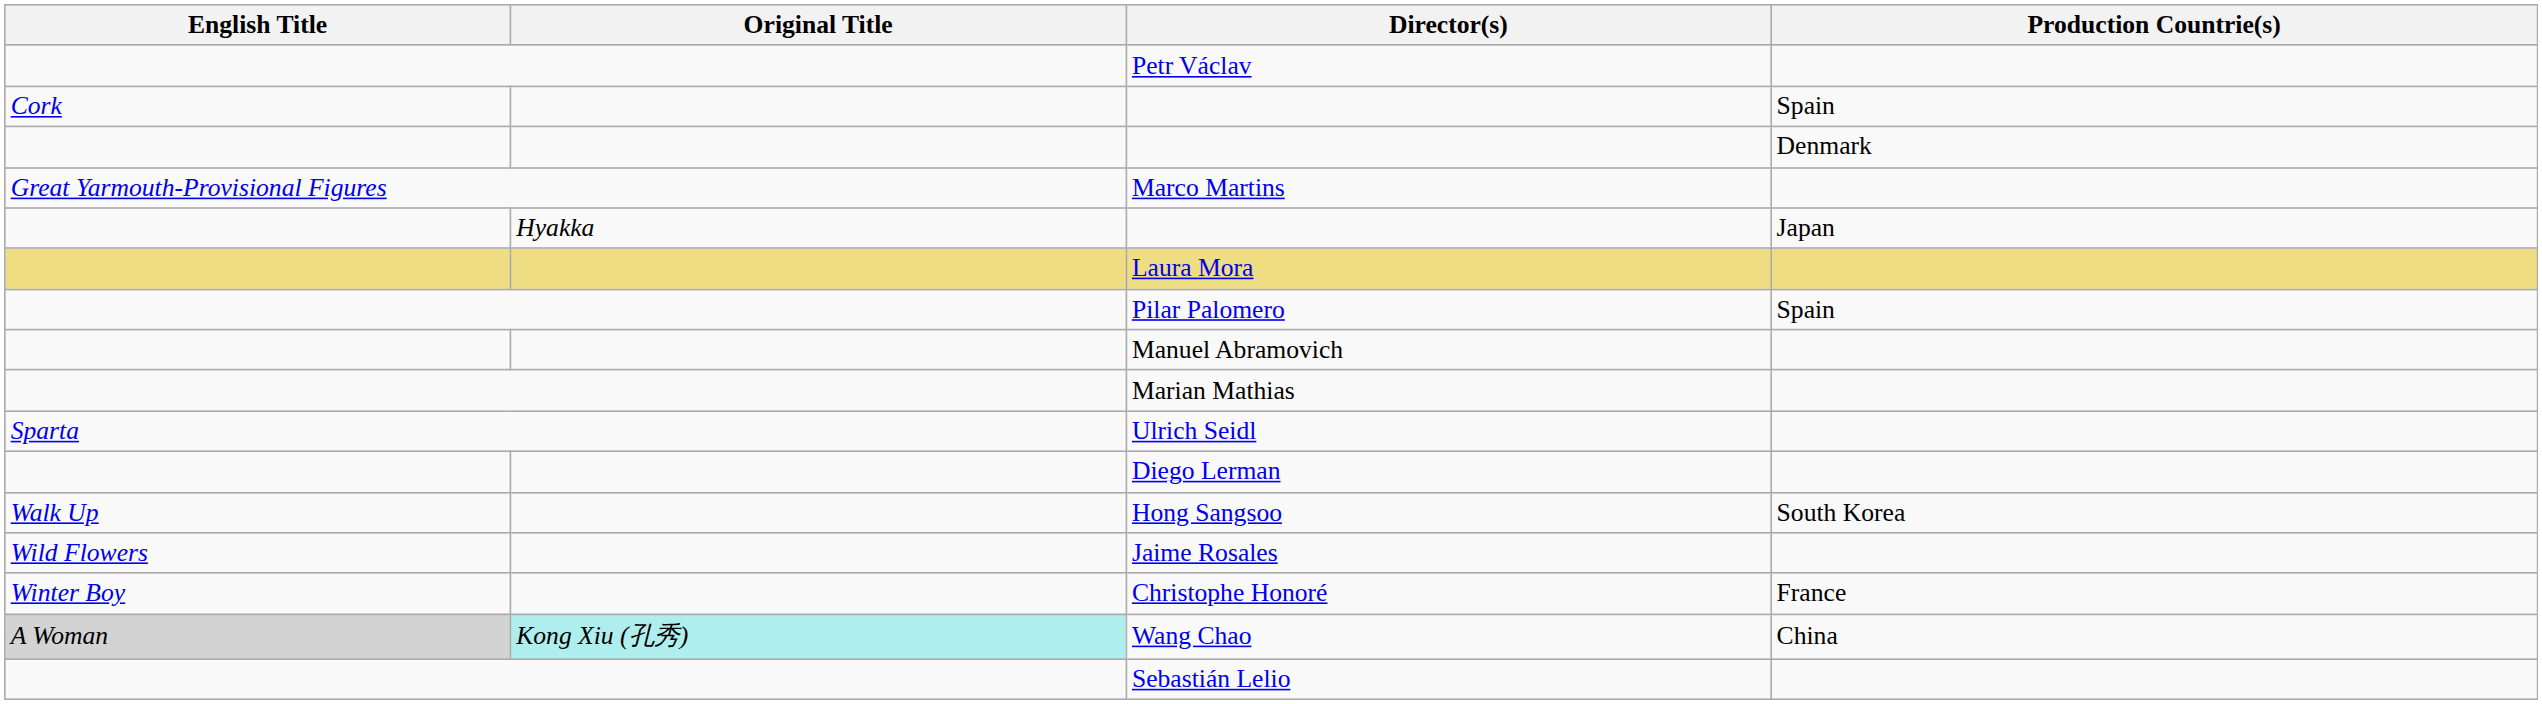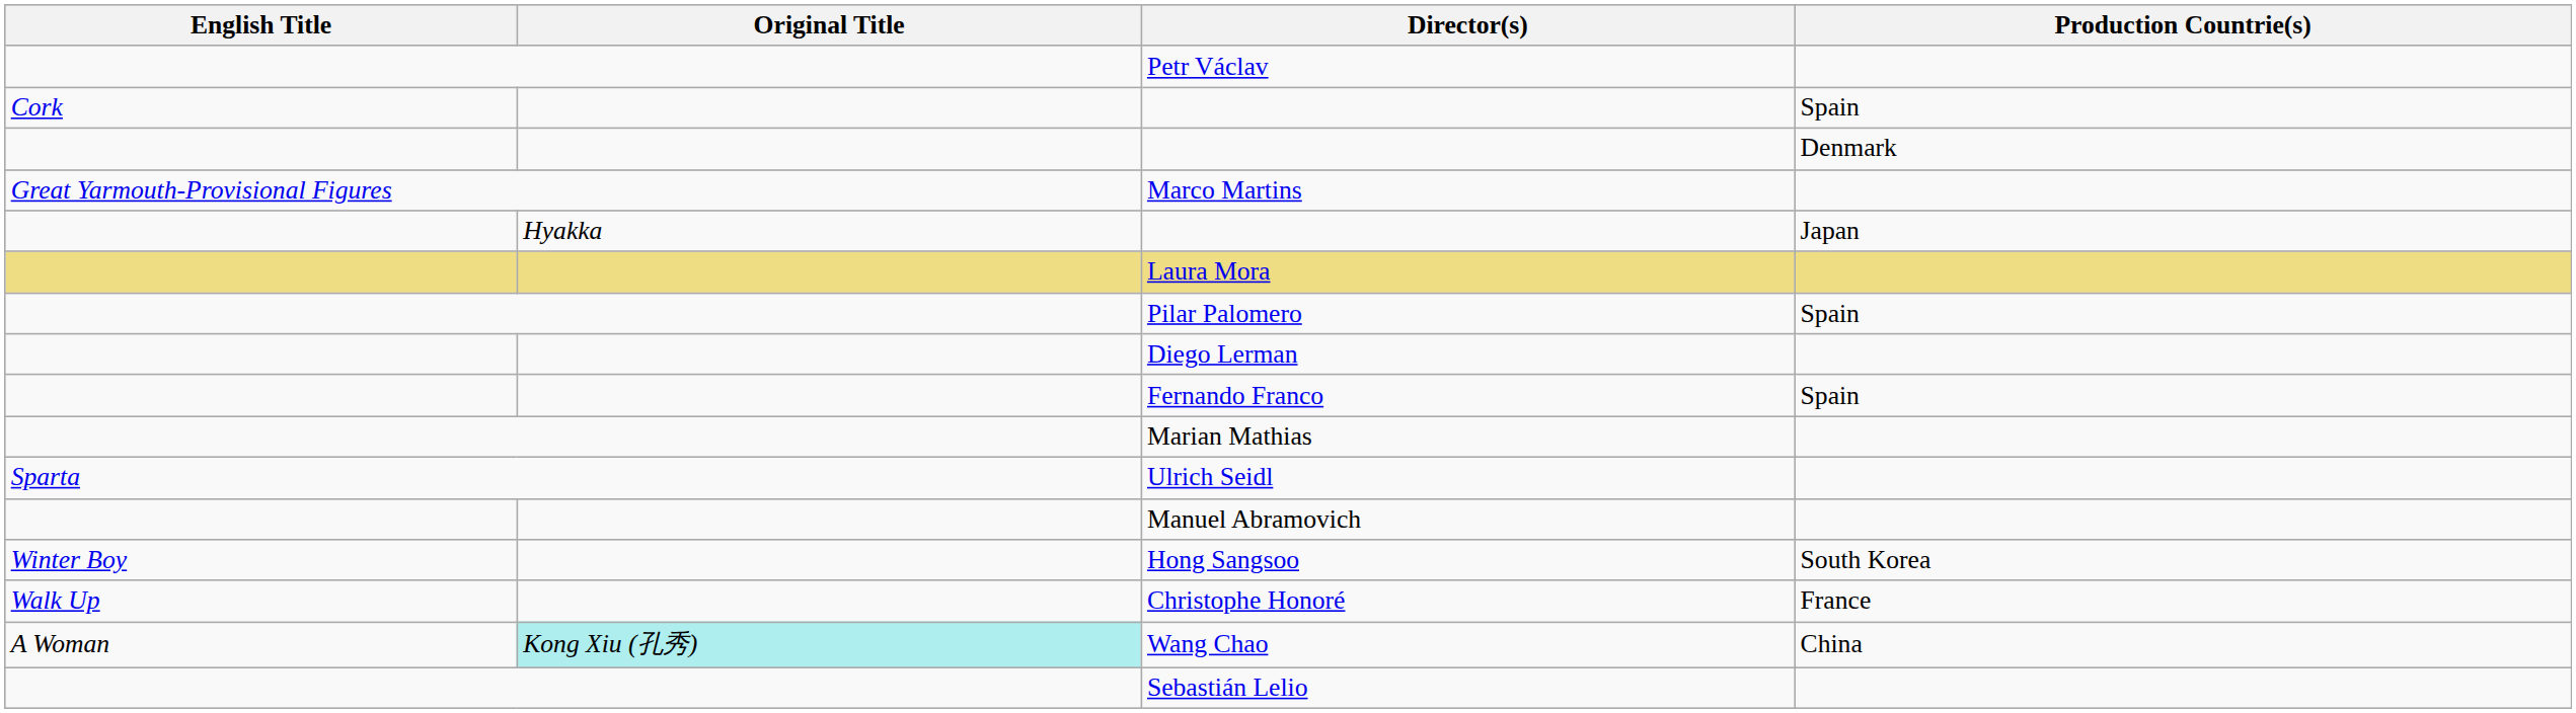 <table class="sortable wikitable" style="width:100%; margin-bottom:4px" cellpadding="5">
 <tr>
 <th scope="col">English Title</th>
 <th scope="col">Original Title</th>
 <th scope="col">Director(s)</th>
 <th scope="col">Production Countrie(s)</th>
 </tr>
 <tr>
 <td colspan = "2"></td>
 <td><a href='#'>Petr Václav</a></td>
 <td></td>
 </tr>
 <tr>
 <td><em><a href='#'>Cork</a></em></td>
 <td></td>
 <td></td>
 <td>Spain</td>
 </tr>
 <tr>
 <td><em></em></td>
 <td></td>
 <td></td>
 <td>Denmark</td>
 </tr>
 <tr>
 <td colspan = "2"><em><a href='#'>Great Yarmouth-Provisional Figures</a></em></td>
 <td><a href='#'>Marco Martins</a></td>
 <td></td>
 </tr>
 <tr>
 <td></td>
 <td><em>Hyakka</em></td>
 <td></td>
 <td>Japan</td>
 </tr>
 <tr style="background:#EEDD82">
 <td></td>
 <td></td>
 <td><a href='#'>Laura Mora</a></td>
 <td></td>
 </tr>
 <tr>
 <td colspan = "2"></td>
 <td><a href='#'>Pilar Palomero</a></td>
 <td>Spain</td>
 </tr>
 <tr>
-<td><em></em></td>
 <td></td>
-<td>Manuel Abramovich</td>
 <td></td>
+<td><a href='#'>Diego Lerman</a></td>
+<td></td>
+</tr>
+<tr>
+<td></td>
+<td></td>
+<td><a href='#'>Fernando Franco</a></td>
+<td>Spain</td>
 </tr>
 <tr>
 <td colspan = "2"><em></em></td>
 <td>Marian Mathias</td>
 <td></td>
 </tr>
 <tr>
 <td colspan = "2"><em><a href='#'>Sparta</a></em></td>
 <td><a href='#'>Ulrich Seidl</a></td>
 <td></td>
 </tr>
 <tr>
+<td><em></em></td>
 <td></td>
-<td></td>
-<td><a href='#'>Diego Lerman</a></td>
+<td>Manuel Abramovich</td>
 <td></td>
 </tr>
 <tr>
-<td><em><a href='#'>Walk Up</a></em></td>
+<td><em><a href='#'>Winter Boy</a></em></td>
 <td></td>
 <td><a href='#'>Hong Sangsoo</a></td>
 <td>South Korea</td>
 </tr>
 <tr>
-<td><em><a href='#'>Wild Flowers</a></em></td>
-<td></td>
-<td><a href='#'>Jaime Rosales</a></td>
-<td></td>
-</tr>
-<tr>
-<td><em><a href='#'>Winter Boy</a></em></td>
+<td><em><a href='#'>Walk Up</a></em></td>
 <td></td>
 <td><a href='#'>Christophe Honoré</a></td>
 <td>France</td>
 </tr>
 <tr>
-<td style="background: lightgrey;"><em>A Woman</em></td>
+<td><em>A Woman</em></td>
 <td style="background: paleturquoise;"><em>Kong Xiu (孔秀)</em></td>
 <td><a href='#'>Wang Chao</a></td>
 <td>China</td>
 </tr>
 <tr>
 <td colspan = "2"></td>
 <td><a href='#'>Sebastián Lelio</a></td>
 <td></td>
 </tr>
 </table>
